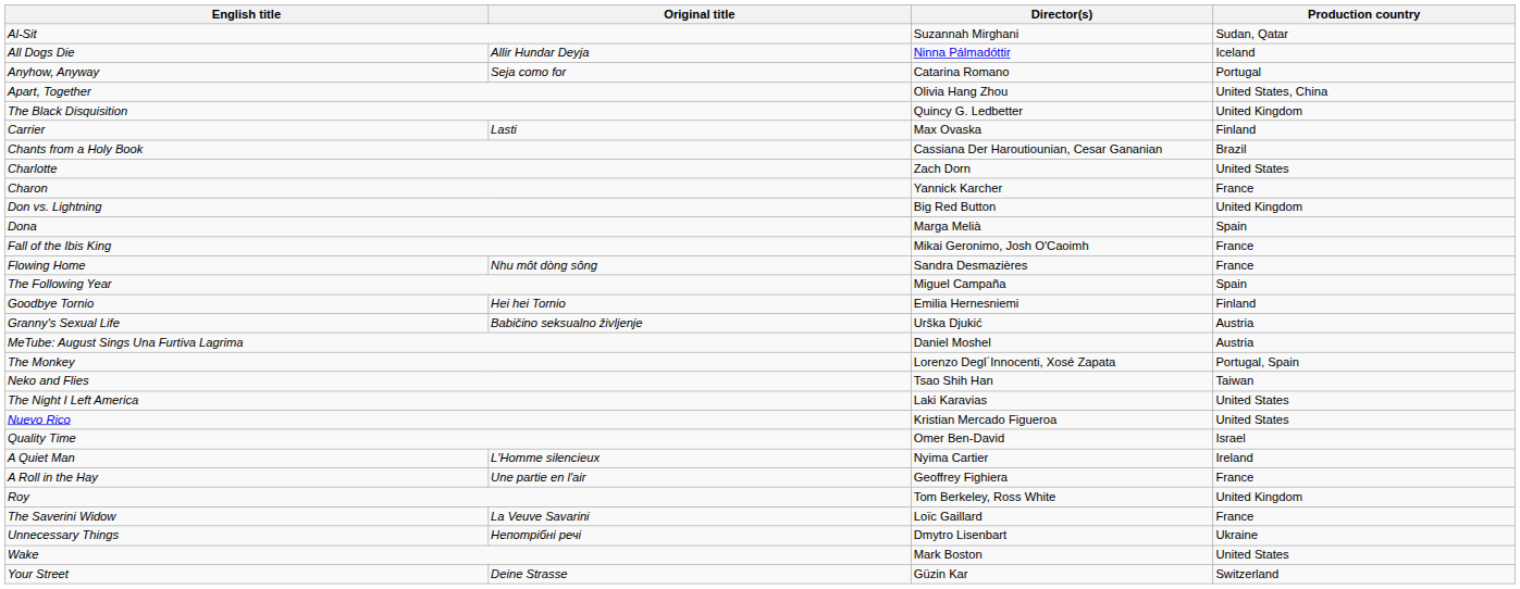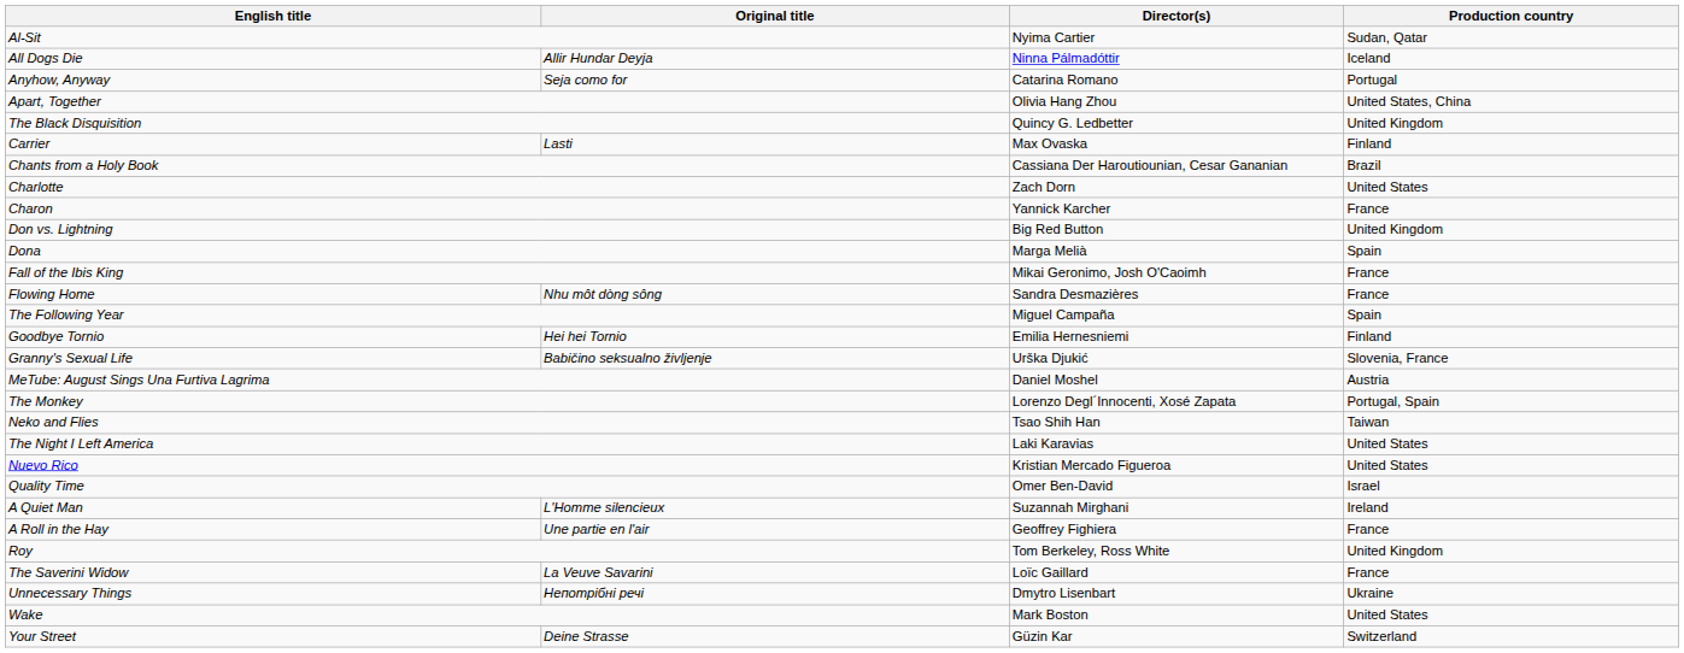 <table class="sortable wikitable" width="100%" cellpadding="5">
 <tr>
 <th scope="col" width="32%">English title</th>
 <th scope="col" width="28%">Original title</th>
 <th scope="col" width="20%">Director(s)</th>
 <th scope="col" width="20%">Production country</th>
 </tr>
 <tr>
 <td colspan=2><em>Al-Sit</em></td>
-<td>Suzannah Mirghani</td>
+<td>Nyima Cartier</td>
 <td>Sudan, Qatar</td>
 </tr>
 <tr>
 <td><em>All Dogs Die</em></td>
 <td><em>Allir Hundar Deyja</em></td>
 <td><a href='#'>Ninna Pálmadóttir</a></td>
 <td>Iceland</td>
 </tr>
 <tr>
 <td><em>Anyhow, Anyway</em></td>
 <td><em>Seja como for</em></td>
 <td>Catarina Romano</td>
 <td>Portugal</td>
 </tr>
 <tr>
 <td colspan=2><em>Apart, Together</em></td>
 <td>Olivia Hang Zhou</td>
 <td>United States, China</td>
 </tr>
 <tr>
 <td colspan=2><em>The Black Disquisition</em></td>
 <td>Quincy G. Ledbetter</td>
 <td>United Kingdom</td>
 </tr>
 <tr>
 <td><em>Carrier</em></td>
 <td><em>Lasti</em></td>
 <td>Max Ovaska</td>
 <td>Finland</td>
 </tr>
 <tr>
 <td colspan=2><em>Chants from a Holy Book</em></td>
 <td>Cassiana Der Haroutiounian, Cesar Gananian</td>
 <td>Brazil</td>
 </tr>
 <tr>
 <td colspan=2><em>Charlotte</em></td>
 <td>Zach Dorn</td>
 <td>United States</td>
 </tr>
 <tr>
 <td colspan=2><em>Charon</em></td>
 <td>Yannick Karcher</td>
 <td>France</td>
 </tr>
 <tr>
 <td colspan=2><em>Don vs. Lightning</em></td>
 <td>Big Red Button</td>
 <td>United Kingdom</td>
 </tr>
 <tr>
 <td colspan=2><em>Dona</em></td>
 <td>Marga Melià</td>
 <td>Spain</td>
 </tr>
 <tr>
 <td colspan=2><em>Fall of the Ibis King</em></td>
 <td>Mikai Geronimo, Josh O'Caoimh</td>
 <td>France</td>
 </tr>
 <tr>
 <td><em>Flowing Home</em></td>
 <td><em>Nhu môt dòng sông</em></td>
 <td>Sandra Desmazières</td>
 <td>France</td>
 </tr>
 <tr>
 <td colspan=2><em>The Following Year</em></td>
 <td>Miguel Campaña</td>
 <td>Spain</td>
 </tr>
 <tr>
 <td><em>Goodbye Tornio</em></td>
 <td><em>Hei hei Tornio</em></td>
 <td>Emilia Hernesniemi</td>
 <td>Finland</td>
 </tr>
 <tr>
 <td><em>Granny's Sexual Life</em></td>
 <td><em>Babičino seksualno življenje</em></td>
 <td>Urška Djukić</td>
-<td>Austria</td>
+<td>Slovenia, France</td>
 </tr>
 <tr>
 <td colspan=2><em>MeTube: August Sings Una Furtiva Lagrima</em></td>
 <td>Daniel Moshel</td>
 <td>Austria</td>
 </tr>
 <tr>
 <td colspan=2><em>The Monkey</em></td>
 <td>Lorenzo Degl´Innocenti, Xosé Zapata</td>
 <td>Portugal, Spain</td>
 </tr>
 <tr>
 <td colspan=2><em>Neko and Flies</em></td>
 <td>Tsao Shih Han</td>
 <td>Taiwan</td>
 </tr>
 <tr>
 <td colspan=2><em>The Night I Left America</em></td>
 <td>Laki Karavias</td>
 <td>United States</td>
 </tr>
 <tr>
 <td colspan=2><em><a href='#'>Nuevo Rico</a></em></td>
 <td>Kristian Mercado Figueroa</td>
 <td>United States</td>
 </tr>
 <tr>
 <td colspan=2><em>Quality Time</em></td>
 <td>Omer Ben-David</td>
 <td>Israel</td>
 </tr>
 <tr>
 <td><em>A Quiet Man</em></td>
 <td><em>L'Homme silencieux</em></td>
-<td>Nyima Cartier</td>
+<td>Suzannah Mirghani</td>
 <td>Ireland</td>
 </tr>
 <tr>
 <td><em>A Roll in the Hay</em></td>
 <td><em>Une partie en l'air</em></td>
 <td>Geoffrey Fighiera</td>
 <td>France</td>
 </tr>
 <tr>
 <td colspan=2><em>Roy</em></td>
 <td>Tom Berkeley, Ross White</td>
 <td>United Kingdom</td>
 </tr>
 <tr>
 <td><em>The Saverini Widow</em></td>
 <td><em>La Veuve Savarini</em></td>
 <td>Loïc Gaillard</td>
 <td>France</td>
 </tr>
 <tr>
 <td><em>Unnecessary Things</em></td>
 <td><em>Непотрібні речі</em></td>
 <td>Dmytro Lisenbart</td>
 <td>Ukraine</td>
 </tr>
 <tr>
 <td colspan=2><em>Wake</em></td>
 <td>Mark Boston</td>
 <td>United States</td>
 </tr>
 <tr>
 <td><em>Your Street</em></td>
 <td><em>Deine Strasse</em></td>
 <td>Güzin Kar</td>
 <td>Switzerland</td>
 </tr>
 </table>
